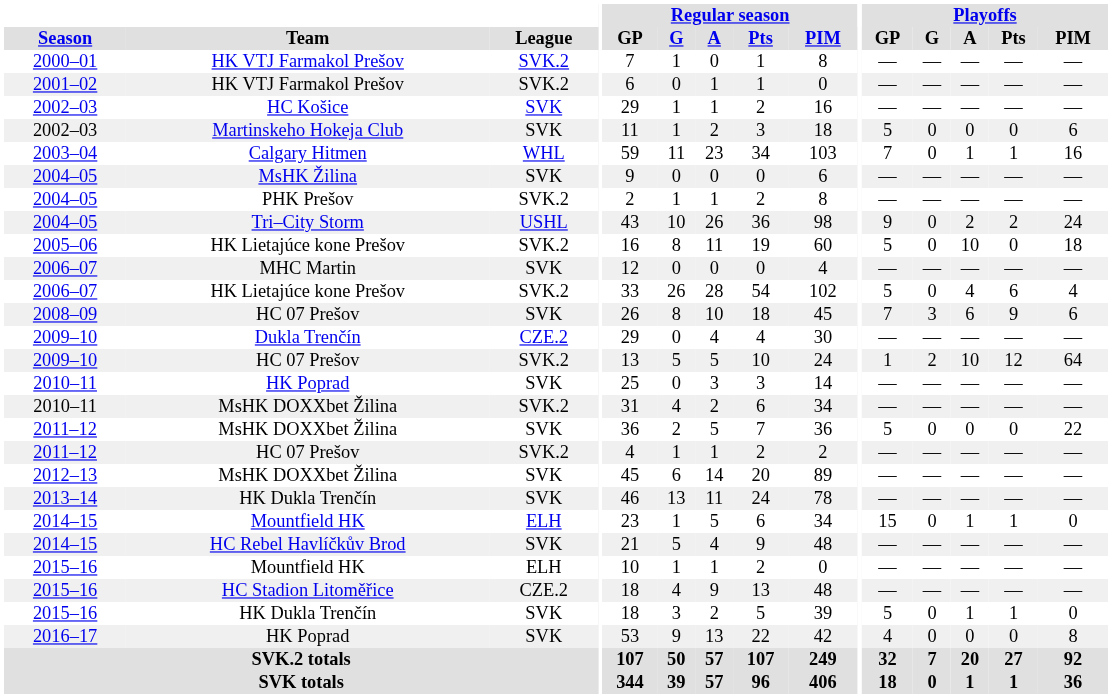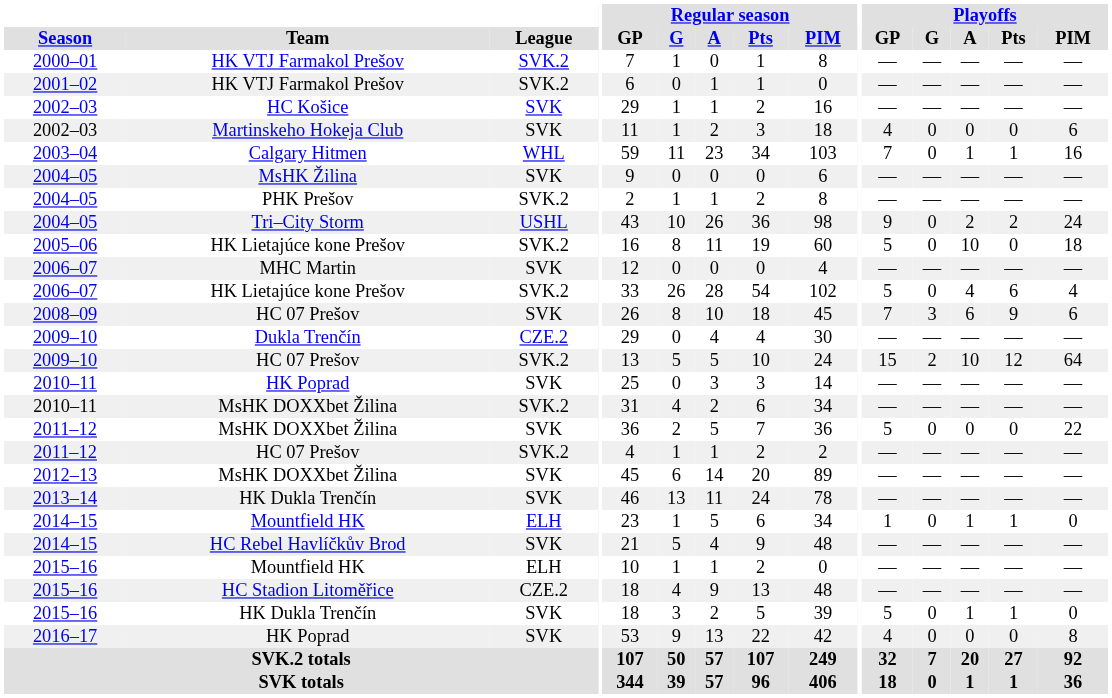 <table border="0" cellpadding="1" cellspacing="0" style="text-align:center; width:60em">
 <tr bgcolor="#e0e0e0">
 <th colspan="3" bgcolor="#ffffff"></th>
 <th rowspan="99" bgcolor="#ffffff"></th>
 <th colspan="5"><a href='#'>Regular season</a></th>
 <th rowspan="99" bgcolor="#ffffff"></th>
 <th colspan="5"><a href='#'>Playoffs</a></th>
 </tr>
 <tr bgcolor="#e0e0e0">
 <th><a href='#'>Season</a></th>
 <th>Team</th>
 <th>League</th>
 <th>GP</th>
 <th><a href='#'>G</a></th>
 <th><a href='#'>A</a></th>
 <th><a href='#'>Pts</a></th>
 <th><a href='#'>PIM</a></th>
 <th>GP</th>
 <th>G</th>
 <th>A</th>
 <th>Pts</th>
 <th>PIM</th>
 </tr>
 <tr>
 <td><a href='#'>2000–01</a></td>
 <td><a href='#'>HK VTJ Farmakol Prešov</a></td>
 <td><a href='#'>SVK.2</a></td>
 <td>7</td>
 <td>1</td>
 <td>0</td>
 <td>1</td>
 <td>8</td>
 <td>—</td>
 <td>—</td>
 <td>—</td>
 <td>—</td>
 <td>—</td>
 </tr>
 <tr bgcolor="#f0f0f0">
 <td><a href='#'>2001–02</a></td>
 <td>HK VTJ Farmakol Prešov</td>
 <td>SVK.2</td>
 <td>6</td>
 <td>0</td>
 <td>1</td>
 <td>1</td>
 <td>0</td>
 <td>—</td>
 <td>—</td>
 <td>—</td>
 <td>—</td>
 <td>—</td>
 </tr>
 <tr>
 <td><a href='#'>2002–03</a></td>
 <td><a href='#'>HC Košice</a></td>
 <td><a href='#'>SVK</a></td>
 <td>29</td>
 <td>1</td>
 <td>1</td>
 <td>2</td>
 <td>16</td>
 <td>—</td>
 <td>—</td>
 <td>—</td>
 <td>—</td>
 <td>—</td>
 </tr>
 <tr bgcolor="#f0f0f0">
 <td>2002–03</td>
 <td><a href='#'>Martinskeho Hokeja Club</a></td>
 <td>SVK</td>
 <td>11</td>
 <td>1</td>
 <td>2</td>
 <td>3</td>
 <td>18</td>
-<td>5</td>
+<td>4</td>
 <td>0</td>
 <td>0</td>
 <td>0</td>
 <td>6</td>
 </tr>
 <tr>
 <td><a href='#'>2003–04</a></td>
 <td><a href='#'>Calgary Hitmen</a></td>
 <td><a href='#'>WHL</a></td>
 <td>59</td>
 <td>11</td>
 <td>23</td>
 <td>34</td>
 <td>103</td>
 <td>7</td>
 <td>0</td>
 <td>1</td>
 <td>1</td>
 <td>16</td>
 </tr>
 <tr bgcolor="#f0f0f0">
 <td><a href='#'>2004–05</a></td>
 <td><a href='#'>MsHK Žilina</a></td>
 <td>SVK</td>
 <td>9</td>
 <td>0</td>
 <td>0</td>
 <td>0</td>
 <td>6</td>
 <td>—</td>
 <td>—</td>
 <td>—</td>
 <td>—</td>
 <td>—</td>
 </tr>
 <tr>
 <td><a href='#'>2004–05</a></td>
 <td>PHK Prešov</td>
 <td>SVK.2</td>
 <td>2</td>
 <td>1</td>
 <td>1</td>
 <td>2</td>
 <td>8</td>
 <td>—</td>
 <td>—</td>
 <td>—</td>
 <td>—</td>
 <td>—</td>
 </tr>
 <tr bgcolor="#f0f0f0">
 <td><a href='#'>2004–05</a></td>
 <td><a href='#'>Tri–City Storm</a></td>
 <td><a href='#'>USHL</a></td>
 <td>43</td>
 <td>10</td>
 <td>26</td>
 <td>36</td>
 <td>98</td>
 <td>9</td>
 <td>0</td>
 <td>2</td>
 <td>2</td>
 <td>24</td>
 </tr>
 <tr>
 <td><a href='#'>2005–06</a></td>
 <td>HK Lietajúce kone Prešov</td>
 <td>SVK.2</td>
 <td>16</td>
 <td>8</td>
 <td>11</td>
 <td>19</td>
 <td>60</td>
 <td>5</td>
 <td>0</td>
 <td>10</td>
 <td>0</td>
 <td>18</td>
 </tr>
 <tr bgcolor="#f0f0f0">
 <td><a href='#'>2006–07</a></td>
 <td>MHC Martin</td>
 <td>SVK</td>
 <td>12</td>
 <td>0</td>
 <td>0</td>
 <td>0</td>
 <td>4</td>
 <td>—</td>
 <td>—</td>
 <td>—</td>
 <td>—</td>
 <td>—</td>
 </tr>
 <tr>
 <td><a href='#'>2006–07</a></td>
 <td>HK Lietajúce kone Prešov</td>
 <td>SVK.2</td>
 <td>33</td>
 <td>26</td>
 <td>28</td>
 <td>54</td>
 <td>102</td>
 <td>5</td>
 <td>0</td>
 <td>4</td>
 <td>6</td>
 <td>4</td>
 </tr>
 <tr bgcolor="#f0f0f0">
 <td><a href='#'>2008–09</a></td>
 <td>HC 07 Prešov</td>
 <td>SVK</td>
 <td>26</td>
 <td>8</td>
 <td>10</td>
 <td>18</td>
 <td>45</td>
 <td>7</td>
 <td>3</td>
 <td>6</td>
 <td>9</td>
 <td>6</td>
 </tr>
 <tr>
 <td><a href='#'>2009–10</a></td>
 <td><a href='#'>Dukla Trenčín</a></td>
 <td><a href='#'>CZE.2</a></td>
 <td>29</td>
 <td>0</td>
 <td>4</td>
 <td>4</td>
 <td>30</td>
 <td>—</td>
 <td>—</td>
 <td>—</td>
 <td>—</td>
 <td>—</td>
 </tr>
 <tr bgcolor="#f0f0f0">
 <td><a href='#'>2009–10</a></td>
 <td>HC 07 Prešov</td>
 <td>SVK.2</td>
 <td>13</td>
 <td>5</td>
 <td>5</td>
 <td>10</td>
 <td>24</td>
-<td>1</td>
+<td>15</td>
 <td>2</td>
 <td>10</td>
 <td>12</td>
 <td>64</td>
 </tr>
 <tr>
 <td><a href='#'>2010–11</a></td>
 <td><a href='#'>HK Poprad</a></td>
 <td>SVK</td>
 <td>25</td>
 <td>0</td>
 <td>3</td>
 <td>3</td>
 <td>14</td>
 <td>—</td>
 <td>—</td>
 <td>—</td>
 <td>—</td>
 <td>—</td>
 </tr>
 <tr bgcolor="#f0f0f0">
 <td>2010–11</td>
 <td>MsHK DOXXbet Žilina</td>
 <td>SVK.2</td>
 <td>31</td>
 <td>4</td>
 <td>2</td>
 <td>6</td>
 <td>34</td>
 <td>—</td>
 <td>—</td>
 <td>—</td>
 <td>—</td>
 <td>—</td>
 </tr>
 <tr>
 <td><a href='#'>2011–12</a></td>
 <td>MsHK DOXXbet Žilina</td>
 <td>SVK</td>
 <td>36</td>
 <td>2</td>
 <td>5</td>
 <td>7</td>
 <td>36</td>
 <td>5</td>
 <td>0</td>
 <td>0</td>
 <td>0</td>
 <td>22</td>
 </tr>
 <tr bgcolor="#f0f0f0">
 <td><a href='#'>2011–12</a></td>
 <td>HC 07 Prešov</td>
 <td>SVK.2</td>
 <td>4</td>
 <td>1</td>
 <td>1</td>
 <td>2</td>
 <td>2</td>
 <td>—</td>
 <td>—</td>
 <td>—</td>
 <td>—</td>
 <td>—</td>
 </tr>
 <tr>
 <td><a href='#'>2012–13</a></td>
 <td>MsHK DOXXbet Žilina</td>
 <td>SVK</td>
 <td>45</td>
 <td>6</td>
 <td>14</td>
 <td>20</td>
 <td>89</td>
 <td>—</td>
 <td>—</td>
 <td>—</td>
 <td>—</td>
 <td>—</td>
 </tr>
 <tr bgcolor="#f0f0f0">
 <td><a href='#'>2013–14</a></td>
 <td>HK Dukla Trenčín</td>
 <td>SVK</td>
 <td>46</td>
 <td>13</td>
 <td>11</td>
 <td>24</td>
 <td>78</td>
 <td>—</td>
 <td>—</td>
 <td>—</td>
 <td>—</td>
 <td>—</td>
 </tr>
 <tr>
 <td><a href='#'>2014–15</a></td>
 <td><a href='#'>Mountfield HK</a></td>
 <td><a href='#'>ELH</a></td>
 <td>23</td>
 <td>1</td>
 <td>5</td>
 <td>6</td>
 <td>34</td>
-<td>15</td>
+<td>1</td>
 <td>0</td>
 <td>1</td>
 <td>1</td>
 <td>0</td>
 </tr>
 <tr bgcolor="#f0f0f0">
 <td><a href='#'>2014–15</a></td>
 <td><a href='#'>HC Rebel Havlíčkův Brod</a></td>
 <td>SVK</td>
 <td>21</td>
 <td>5</td>
 <td>4</td>
 <td>9</td>
 <td>48</td>
 <td>—</td>
 <td>—</td>
 <td>—</td>
 <td>—</td>
 <td>—</td>
 </tr>
 <tr>
 <td><a href='#'>2015–16</a></td>
 <td>Mountfield HK</td>
 <td>ELH</td>
 <td>10</td>
 <td>1</td>
 <td>1</td>
 <td>2</td>
 <td>0</td>
 <td>—</td>
 <td>—</td>
 <td>—</td>
 <td>—</td>
 <td>—</td>
 </tr>
 <tr bgcolor="#f0f0f0">
 <td><a href='#'>2015–16</a></td>
 <td><a href='#'>HC Stadion Litoměřice</a></td>
 <td>CZE.2</td>
 <td>18</td>
 <td>4</td>
 <td>9</td>
 <td>13</td>
 <td>48</td>
 <td>—</td>
 <td>—</td>
 <td>—</td>
 <td>—</td>
 <td>—</td>
 </tr>
 <tr>
 <td><a href='#'>2015–16</a></td>
 <td>HK Dukla Trenčín</td>
 <td>SVK</td>
 <td>18</td>
 <td>3</td>
 <td>2</td>
 <td>5</td>
 <td>39</td>
 <td>5</td>
 <td>0</td>
 <td>1</td>
 <td>1</td>
 <td>0</td>
 </tr>
 <tr bgcolor="#f0f0f0">
 <td><a href='#'>2016–17</a></td>
 <td>HK Poprad</td>
 <td>SVK</td>
 <td>53</td>
 <td>9</td>
 <td>13</td>
 <td>22</td>
 <td>42</td>
 <td>4</td>
 <td>0</td>
 <td>0</td>
 <td>0</td>
 <td>8</td>
 </tr>
 <tr bgcolor="#e0e0e0">
 <th colspan="3">SVK.2 totals</th>
 <th>107</th>
 <th>50</th>
 <th>57</th>
 <th>107</th>
 <th>249</th>
 <th>32</th>
 <th>7</th>
 <th>20</th>
 <th>27</th>
 <th>92</th>
 </tr>
 <tr bgcolor="#e0e0e0">
 <th colspan="3">SVK totals</th>
 <th>344</th>
 <th>39</th>
 <th>57</th>
 <th>96</th>
 <th>406</th>
 <th>18</th>
 <th>0</th>
 <th>1</th>
 <th>1</th>
 <th>36</th>
 </tr>
 </table>
